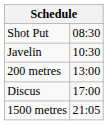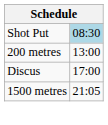 <table class="wikitable">
 <tr>
 <th colspan="2">Schedule</th>
 </tr>
 <tr>
 <td>Shot Put</td>
-<td>08:30</td>
-</tr>
-<tr>
-<td>Javelin</td>
-<td>10:30</td>
+<td style="background: lightblue;">08:30</td>
 </tr>
 <tr>
 <td>200 metres</td>
 <td>13:00</td>
 </tr>
 <tr>
 <td>Discus</td>
 <td>17:00</td>
 </tr>
 <tr>
 <td>1500 metres</td>
 <td>21:05</td>
 </tr>
 </table>
